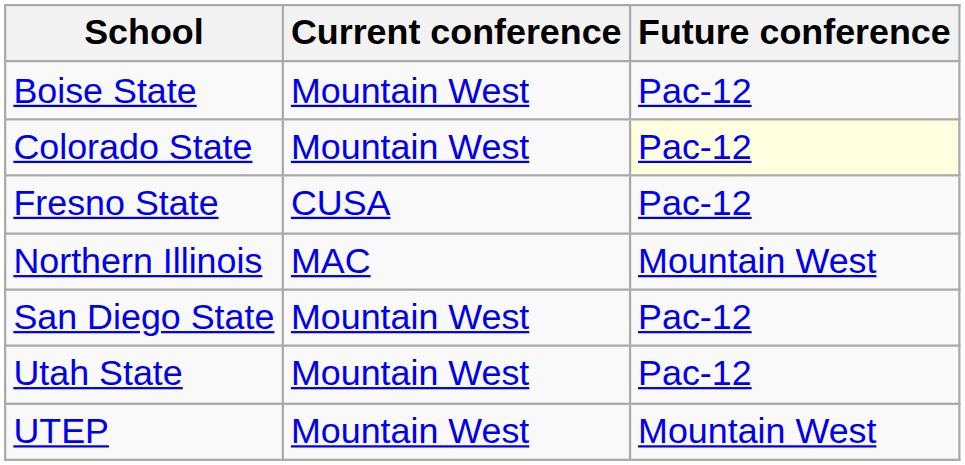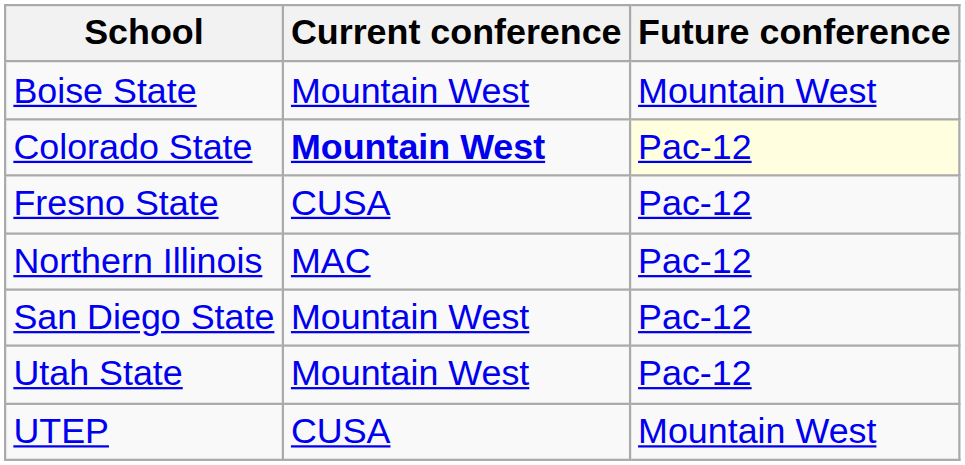 <table class="wikitable sortable">
 <tr>
 <th>School</th>
 <th>Current conference</th>
 <th>Future conference</th>
 </tr>
 <tr>
 <td><a href='#'>Boise State</a></td>
 <td><a href='#'>Mountain West</a></td>
-<td><a href='#'>Pac-12</a></td>
+<td><a href='#'>Mountain West</a></td>
 </tr>
 <tr>
 <td><a href='#'>Colorado State</a></td>
-<td><a href='#'>Mountain West</a></td>
+<td><strong><a href='#'>Mountain West</a></strong></td>
 <td style="background: lightyellow;"><a href='#'>Pac-12</a></td>
 </tr>
 <tr>
 <td><a href='#'>Fresno State</a></td>
 <td><a href='#'>CUSA</a></td>
 <td><a href='#'>Pac-12</a></td>
 </tr>
 <tr>
 <td><a href='#'>Northern Illinois</a></td>
 <td><a href='#'>MAC</a></td>
-<td><a href='#'>Mountain West</a></td>
+<td><a href='#'>Pac-12</a></td>
 </tr>
 <tr>
 <td><a href='#'>San Diego State</a></td>
 <td><a href='#'>Mountain West</a></td>
 <td><a href='#'>Pac-12</a></td>
 </tr>
 <tr>
 <td><a href='#'>Utah State</a></td>
 <td><a href='#'>Mountain West</a></td>
 <td><a href='#'>Pac-12</a></td>
 </tr>
 <tr>
 <td><a href='#'>UTEP</a></td>
-<td><a href='#'>Mountain West</a></td>
+<td><a href='#'>CUSA</a></td>
 <td><a href='#'>Mountain West</a></td>
 </tr>
 </table>
